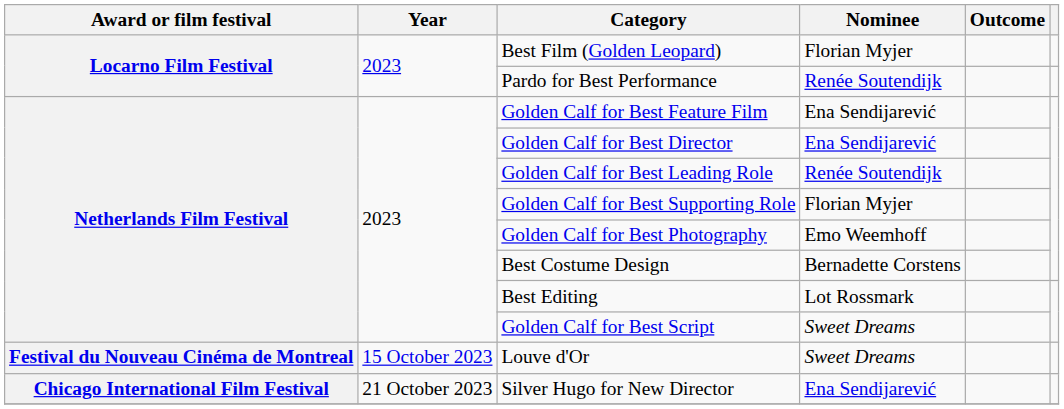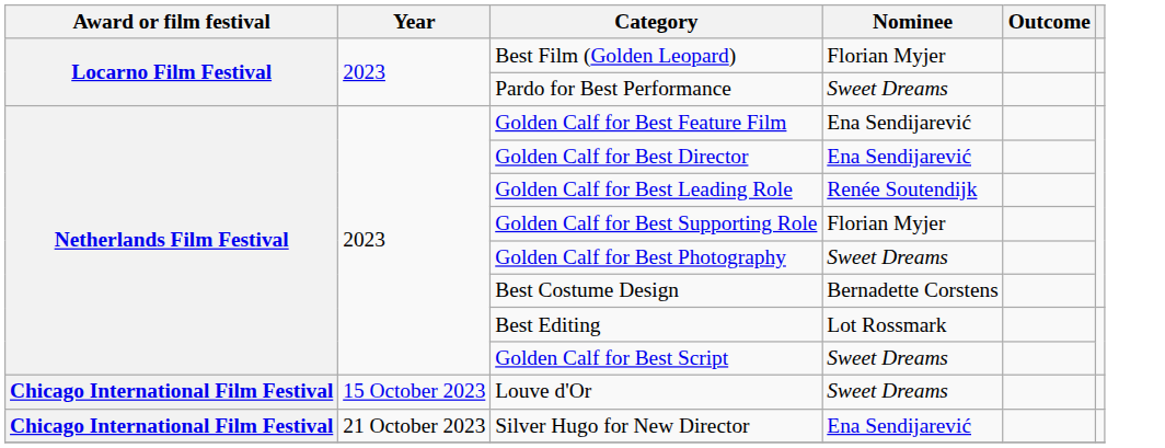 <table class="wikitable plainrowheaders sortable">
 <tr>
 <th scope="col">Award or film festival</th>
 <th scope="col">Year</th>
 <th scope="col">Category</th>
 <th scope="col">Nominee</th>
 <th scope="col">Outcome</th>
 <th scope="col" class="unsortable"></th>
 </tr>
 <tr>
 <th scope="row" rowspan="2"><a href='#'>Locarno Film Festival</a></th>
 <td rowspan="2"><a href='#'>2023</a></td>
 <td>Best Film (<a href='#'>Golden Leopard</a>)</td>
 <td>Florian Myjer</td>
 <td></td>
 <td align="center" rowspan="1"></td>
 </tr>
 <tr>
 <td>Pardo for Best Performance</td>
-<td><a href='#'>Renée Soutendijk</a></td>
+<td><em>Sweet Dreams</em></td>
 <td></td>
 <td align="center" rowspan="1"></td>
 </tr>
 <tr>
 <th scope="row" rowspan="8"><a href='#'>Netherlands Film Festival</a></th>
 <td rowspan="8">2023</td>
 <td><a href='#'>Golden Calf for Best Feature Film</a></td>
 <td>Ena Sendijarević</td>
 <td></td>
 <td align="center" rowspan="6"></td>
 </tr>
 <tr>
 <td><a href='#'>Golden Calf for Best Director</a></td>
 <td><a href='#'>Ena Sendijarević</a></td>
 <td></td>
 </tr>
 <tr>
 <td><a href='#'>Golden Calf for Best Leading Role</a></td>
 <td><a href='#'>Renée Soutendijk</a></td>
 <td></td>
 </tr>
 <tr>
 <td><a href='#'>Golden Calf for Best Supporting Role</a></td>
 <td>Florian Myjer</td>
 <td></td>
 </tr>
 <tr>
 <td><a href='#'>Golden Calf for Best Photography</a></td>
-<td>Emo Weemhoff</td>
+<td><em>Sweet Dreams</em></td>
 <td></td>
 </tr>
 <tr>
 <td>Best Costume Design</td>
 <td>Bernadette Corstens</td>
 <td></td>
 </tr>
 <tr>
 <td>Best Editing</td>
 <td>Lot Rossmark</td>
 <td></td>
 <td align="center" rowspan="2"></td>
 </tr>
 <tr>
 <td><a href='#'>Golden Calf for Best Script</a></td>
 <td><em>Sweet Dreams</em></td>
 <td></td>
 </tr>
 <tr>
-<th scope="row"><a href='#'>Festival du Nouveau Cinéma de Montreal</a></th>
+<th scope="row"><a href='#'>Chicago International Film Festival</a></th>
 <td><a href='#'>15 October 2023</a></td>
 <td>Louve d'Or</td>
 <td><em>Sweet Dreams</em></td>
 <td></td>
 <td align="center"></td>
 </tr>
 <tr>
 <th scope="row"><a href='#'>Chicago International Film Festival</a></th>
 <td>21 October 2023</td>
 <td>Silver Hugo for New Director</td>
 <td><a href='#'>Ena Sendijarević</a></td>
 <td></td>
 <td align="center"></td>
 </tr>
 <tr>
 </tr>
 </table>
